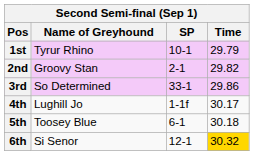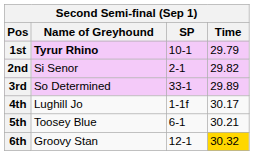 <table class="wikitable">
 <tr>
 <th colspan="6">Second Semi-final (Sep 1)</th>
 </tr>
 <tr>
 <th width=30>Pos</th>
 <th width=180>Name of Greyhound</th>
 <th width=50>SP</th>
 <th width=50>Time</th>
 </tr>
 <tr style="background: #f4caf9;">
 <th>1st</th>
-<td>Tyrur Rhino</td>
+<td><strong>Tyrur Rhino</strong></td>
 <td>10-1</td>
 <td>29.79</td>
 </tr>
 <tr style="background: #f4caf9;">
 <th>2nd</th>
-<td>Groovy Stan</td>
+<td>Si Senor</td>
 <td>2-1</td>
 <td>29.82</td>
 </tr>
 <tr style="background: #f4caf9;">
 <th>3rd</th>
 <td>So Determined</td>
 <td>33-1</td>
-<td>29.86</td>
+<td>29.89</td>
 </tr>
 <tr>
 <th>4th</th>
 <td>Lughill Jo</td>
 <td>1-1f</td>
 <td>30.17</td>
 </tr>
 <tr>
 <th>5th</th>
 <td>Toosey Blue</td>
 <td>6-1</td>
-<td>30.18</td>
+<td>30.21</td>
 </tr>
 <tr>
 <th>6th</th>
-<td>Si Senor</td>
+<td>Groovy Stan</td>
 <td>12-1</td>
 <td style="background: gold;">30.32</td>
 </tr>
 </table>
